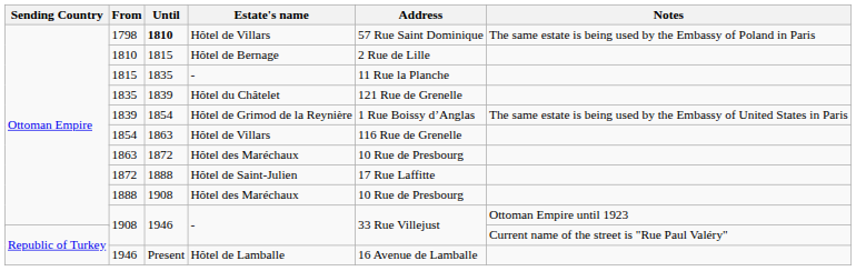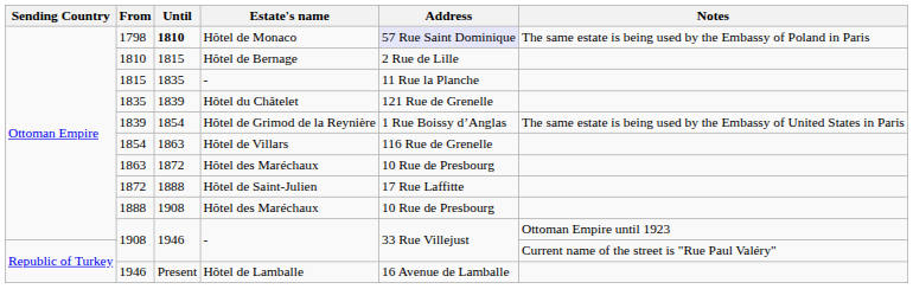 <table class="wikitable mw-collapsible">
 <tr>
 <th>Sending Country</th>
 <th>From</th>
 <th>Until</th>
 <th>Estate's name</th>
 <th>Address</th>
 <th>Notes</th>
 </tr>
 <tr>
 <td rowspan="11"><a href='#'>Ottoman Empire</a></td>
 <td>1798</td>
 <td><strong>1810</strong></td>
-<td>Hôtel de Villars</td>
-<td>57 Rue Saint Dominique</td>
+<td>Hôtel de Monaco</td>
+<td style="background: lavender;">57 Rue Saint Dominique</td>
 <td>The same estate is being used by the Embassy of Poland in Paris</td>
 </tr>
 <tr>
 <td>1810</td>
 <td>1815</td>
 <td>Hôtel de Bernage</td>
 <td>2 Rue de Lille</td>
 <td></td>
 </tr>
 <tr>
 <td>1815</td>
 <td>1835</td>
 <td>-</td>
 <td>11 Rue la Planche</td>
 <td></td>
 </tr>
 <tr>
 <td>1835</td>
 <td>1839</td>
 <td>Hôtel du Châtelet</td>
 <td>121 Rue de Grenelle</td>
 <td></td>
 </tr>
 <tr>
 <td>1839</td>
 <td>1854</td>
 <td>Hôtel de Grimod de la Reynière</td>
 <td>1 Rue Boissy d’Anglas</td>
 <td>The same estate is being used by the Embassy of United States in Paris</td>
 </tr>
 <tr>
 <td>1854</td>
 <td>1863</td>
 <td>Hôtel de Villars</td>
 <td>116 Rue de Grenelle</td>
 <td></td>
 </tr>
 <tr>
 <td>1863</td>
 <td>1872</td>
 <td>Hôtel des Maréchaux</td>
 <td>10 Rue de Presbourg</td>
 <td></td>
 </tr>
 <tr>
 <td>1872</td>
 <td>1888</td>
 <td>Hôtel de Saint-Julien</td>
 <td>17 Rue Laffitte</td>
 <td></td>
 </tr>
 <tr>
 <td>1888</td>
 <td>1908</td>
 <td>Hôtel des Maréchaux</td>
 <td>10 Rue de Presbourg</td>
 <td></td>
 </tr>
 <tr>
 <td rowspan="3">1908</td>
 <td rowspan="3">1946</td>
 <td rowspan="3">-</td>
 <td rowspan="3">33 Rue Villejust</td>
 <td>Ottoman Empire until 1923</td>
 </tr>
 <tr>
 <td rowspan="2">Current name of the street is "Rue Paul Valéry"</td>
 </tr>
 <tr>
 <td rowspan="2"><a href='#'>Republic of Turkey</a></td>
 </tr>
 <tr>
 <td>1946</td>
 <td>Present</td>
 <td>Hôtel de Lamballe</td>
 <td>16 Avenue de Lamballe</td>
 <td></td>
 </tr>
 </table>
